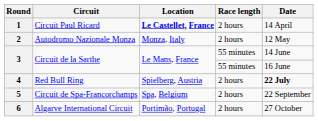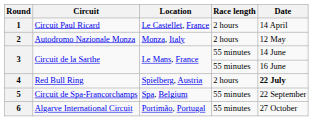 <table class="wikitable" style="font-size: 85%;">
 <tr>
 <th>Round</th>
 <th>Circuit</th>
 <th>Location</th>
 <th>Race length</th>
 <th>Date</th>
 </tr>
 <tr>
 <th>1</th>
 <td> <a href='#'>Circuit Paul Ricard</a></td>
-<td><strong><a href='#'>Le Castellet</a>, <a href='#'>France</a></strong></td>
+<td><a href='#'>Le Castellet</a>, <a href='#'>France</a></td>
 <td>2 hours</td>
 <td>14 April</td>
 </tr>
 <tr>
 <th>2</th>
 <td> <a href='#'>Autodromo Nazionale Monza</a></td>
 <td><a href='#'>Monza</a>, <a href='#'>Italy</a></td>
 <td>2 hours</td>
 <td>12 May</td>
 </tr>
 <tr>
 <th rowspan="2">3</th>
 <td rowspan="2"> <a href='#'>Circuit de la Sarthe</a></td>
 <td rowspan="2"><a href='#'>Le Mans</a>, <a href='#'>France</a></td>
 <td>55 minutes</td>
 <td>14 June</td>
 </tr>
 <tr>
 <td>55 minutes</td>
 <td>16 June</td>
 </tr>
 <tr>
 <th>4</th>
 <td> <a href='#'>Red Bull Ring</a></td>
 <td><a href='#'>Spielberg</a>, <a href='#'>Austria</a></td>
 <td>2 hours</td>
 <td><strong>22 July</strong></td>
 </tr>
 <tr>
 <th>5</th>
 <td> <a href='#'>Circuit de Spa-Francorchamps</a></td>
 <td><a href='#'>Spa</a>, <a href='#'>Belgium</a></td>
-<td>2 hours</td>
+<td>55 minutes</td>
 <td>22 September</td>
 </tr>
 <tr>
 <th>6</th>
 <td> <a href='#'>Algarve International Circuit</a></td>
 <td><a href='#'>Portimão</a>, <a href='#'>Portugal</a></td>
-<td>2 hours</td>
+<td>55 minutes</td>
 <td>27 October</td>
 </tr>
 </table>
